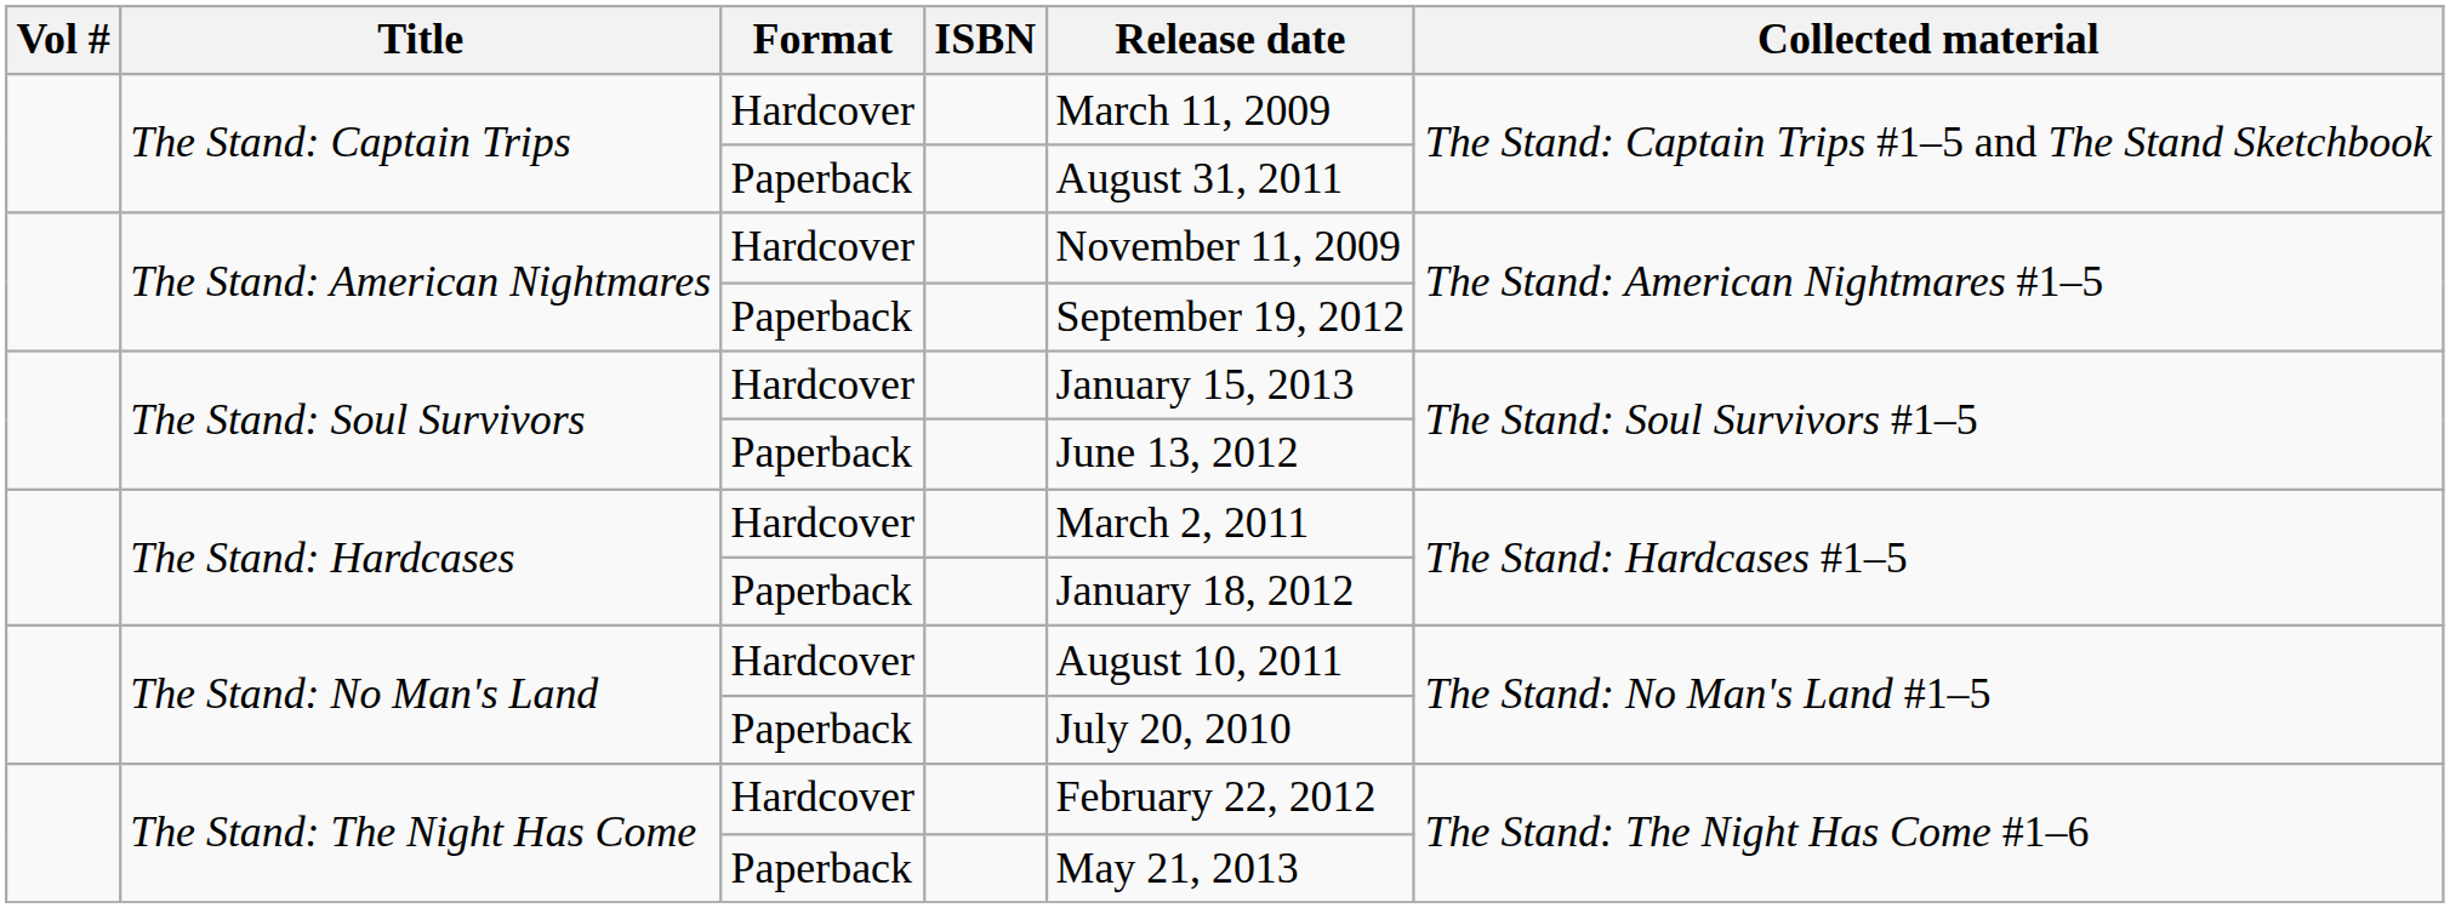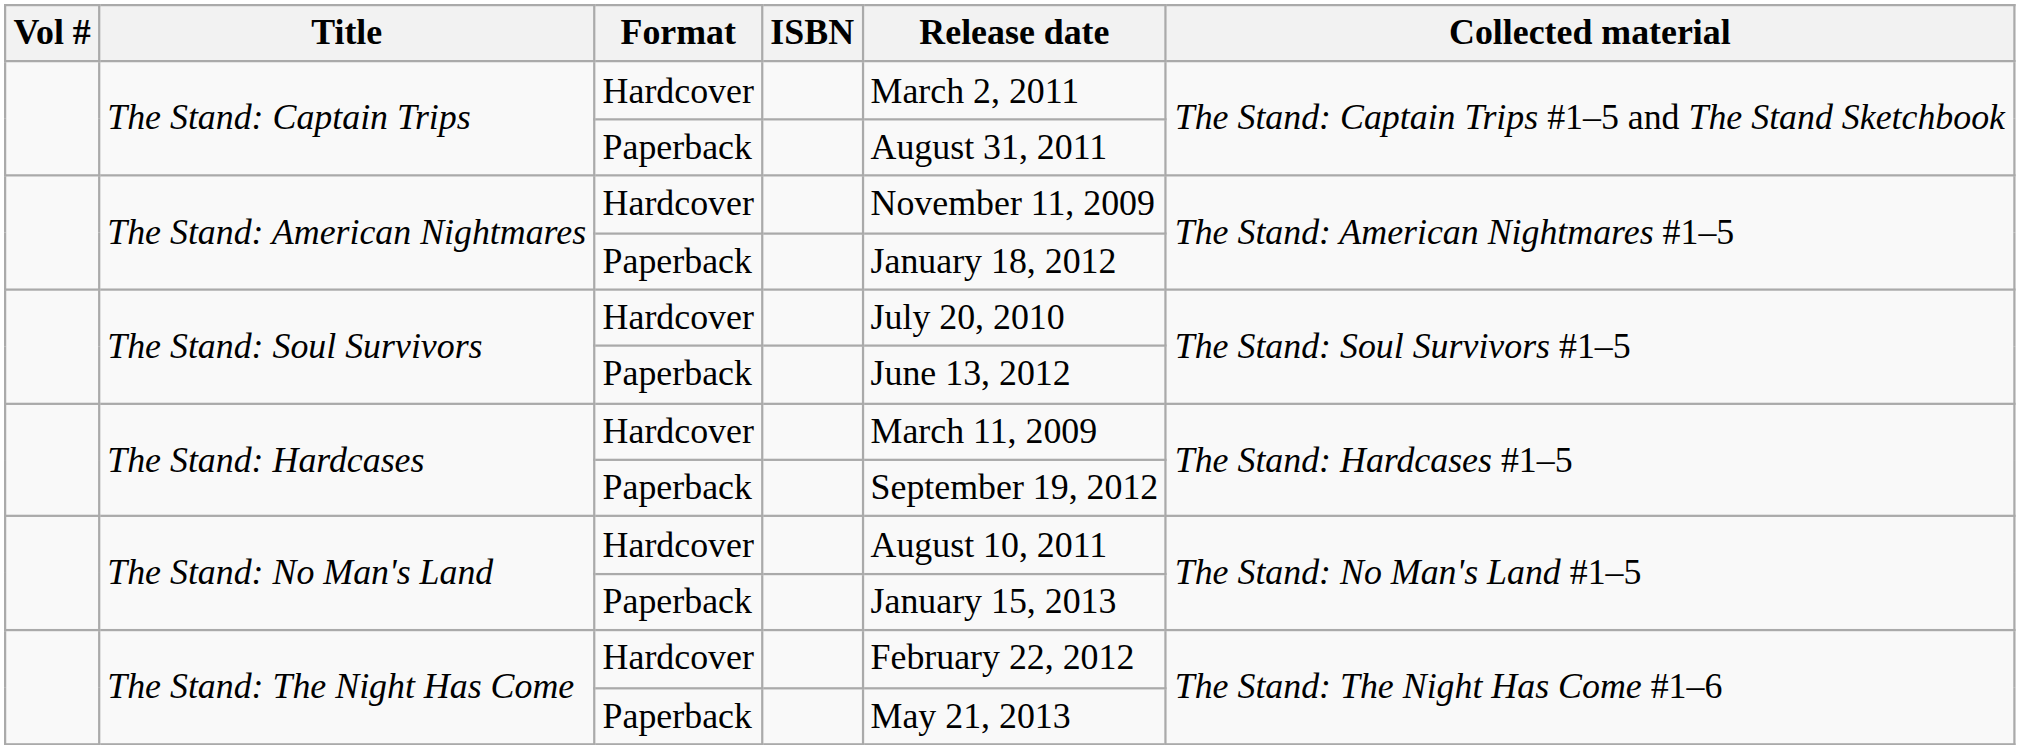 <table class="wikitable">
 <tr>
 <th>Vol #</th>
 <th>Title</th>
 <th>Format</th>
 <th>ISBN</th>
 <th>Release date</th>
 <th>Collected material</th>
 </tr>
 <tr>
 <td rowspan=2></td>
 <td rowspan=2><em>The Stand: Captain Trips</em></td>
 <td>Hardcover</td>
 <td></td>
-<td>March 11, 2009</td>
+<td>March 2, 2011</td>
 <td rowspan=2><em>The Stand: Captain Trips</em> #1–5 and <em>The Stand Sketchbook</em></td>
 </tr>
 <tr>
 <td>Paperback</td>
 <td></td>
 <td>August 31, 2011</td>
 </tr>
 <tr>
 <td rowspan=2></td>
 <td rowspan=2><em>The Stand: American Nightmares</em></td>
 <td>Hardcover</td>
 <td></td>
 <td>November 11, 2009</td>
 <td rowspan=2><em>The Stand: American Nightmares</em> #1–5</td>
 </tr>
 <tr>
 <td>Paperback</td>
 <td></td>
-<td>September 19, 2012</td>
+<td>January 18, 2012</td>
 </tr>
 <tr>
 <td rowspan=2></td>
 <td rowspan=2><em>The Stand: Soul Survivors</em></td>
 <td>Hardcover</td>
 <td></td>
-<td>January 15, 2013</td>
+<td>July 20, 2010</td>
 <td rowspan=2><em>The Stand: Soul Survivors</em> #1–5</td>
 </tr>
 <tr>
 <td>Paperback</td>
 <td></td>
 <td>June 13, 2012</td>
 </tr>
 <tr>
 <td rowspan=2></td>
 <td rowspan=2><em>The Stand: Hardcases</em></td>
 <td>Hardcover</td>
 <td></td>
-<td>March 2, 2011</td>
+<td>March 11, 2009</td>
 <td rowspan=2><em>The Stand: Hardcases</em> #1–5</td>
 </tr>
 <tr>
 <td>Paperback</td>
 <td></td>
-<td>January 18, 2012</td>
+<td>September 19, 2012</td>
 </tr>
 <tr>
 <td rowspan=2></td>
 <td rowspan=2><em>The Stand: No Man's Land</em></td>
 <td>Hardcover</td>
 <td></td>
 <td>August 10, 2011</td>
 <td rowspan=2><em>The Stand: No Man's Land</em> #1–5</td>
 </tr>
 <tr>
 <td>Paperback</td>
 <td></td>
-<td>July 20, 2010</td>
+<td>January 15, 2013</td>
 </tr>
 <tr>
 <td rowspan=2></td>
 <td rowspan=2><em>The Stand: The Night Has Come</em></td>
 <td>Hardcover</td>
 <td></td>
 <td>February 22, 2012</td>
 <td rowspan=2><em>The Stand: The Night Has Come</em> #1–6</td>
 </tr>
 <tr>
 <td>Paperback</td>
 <td></td>
 <td>May 21, 2013</td>
 </tr>
 </table>
